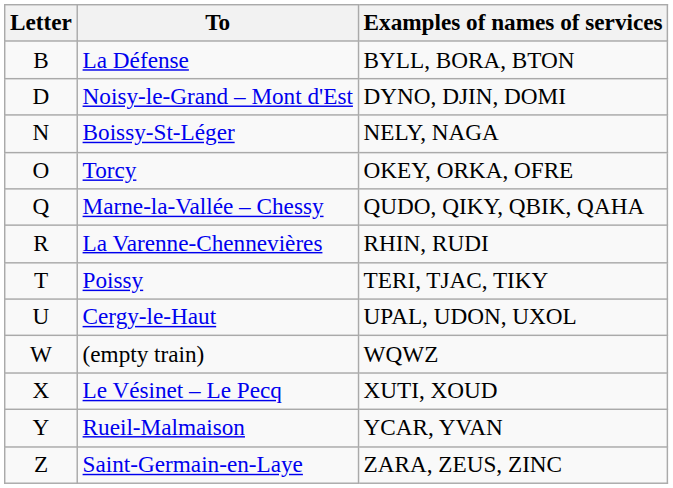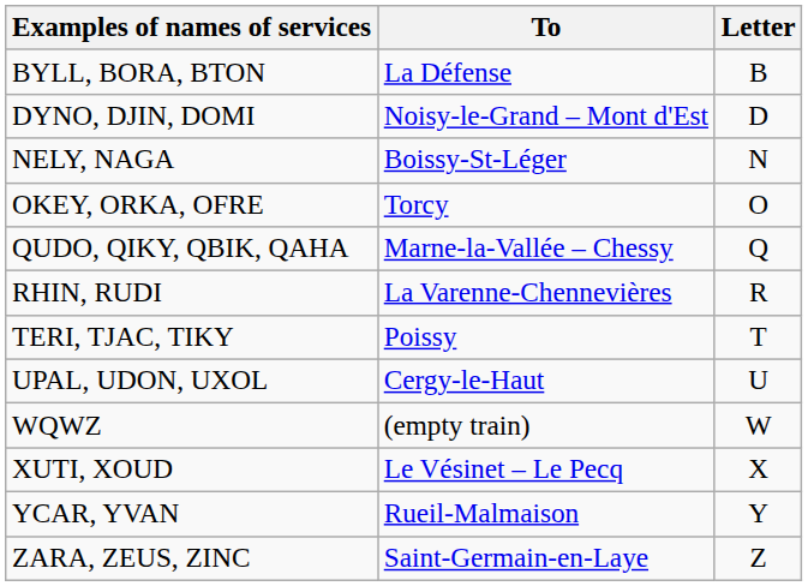 <table class="wikitable" align="center">
 <tr>
+<th>Examples of names of services</th>
+<th>To</th>
 <th>Letter</th>
-<th>To</th>
-<th>Examples of names of services</th>
 </tr>
 <tr>
+<td>BYLL, BORA, BTON</td>
+<td><a href='#'>La Défense</a></td>
 <td align="center">B</td>
-<td><a href='#'>La Défense</a></td>
-<td>BYLL, BORA, BTON</td>
 </tr>
 <tr>
+<td>DYNO, DJIN, DOMI</td>
+<td><a href='#'>Noisy-le-Grand – Mont d'Est</a></td>
 <td align="center">D</td>
-<td><a href='#'>Noisy-le-Grand – Mont d'Est</a></td>
-<td>DYNO, DJIN, DOMI</td>
 </tr>
 <tr>
+<td>NELY, NAGA</td>
+<td><a href='#'>Boissy-St-Léger</a></td>
 <td align="center">N</td>
-<td><a href='#'>Boissy-St-Léger</a></td>
-<td>NELY, NAGA</td>
 </tr>
 <tr>
+<td>OKEY, ORKA, OFRE</td>
+<td><a href='#'>Torcy</a></td>
 <td align="center">O</td>
-<td><a href='#'>Torcy</a></td>
-<td>OKEY, ORKA, OFRE</td>
 </tr>
 <tr>
+<td>QUDO, QIKY, QBIK, QAHA</td>
+<td><a href='#'>Marne-la-Vallée – Chessy</a></td>
 <td align="center">Q</td>
-<td><a href='#'>Marne-la-Vallée – Chessy</a></td>
-<td>QUDO, QIKY, QBIK, QAHA</td>
 </tr>
 <tr>
+<td>RHIN, RUDI</td>
+<td><a href='#'>La Varenne-Chennevières</a></td>
 <td align="center">R</td>
-<td><a href='#'>La Varenne-Chennevières</a></td>
-<td>RHIN, RUDI</td>
 </tr>
 <tr>
+<td>TERI, TJAC, TIKY</td>
+<td><a href='#'>Poissy</a></td>
 <td align="center">T</td>
-<td><a href='#'>Poissy</a></td>
-<td>TERI, TJAC, TIKY</td>
 </tr>
 <tr>
+<td>UPAL, UDON, UXOL</td>
+<td><a href='#'>Cergy-le-Haut</a></td>
 <td align="center">U</td>
-<td><a href='#'>Cergy-le-Haut</a></td>
-<td>UPAL, UDON, UXOL</td>
 </tr>
 <tr>
+<td>WQWZ</td>
+<td>(empty train)</td>
 <td align="center">W</td>
-<td>(empty train)</td>
-<td>WQWZ</td>
 </tr>
 <tr>
+<td>XUTI, XOUD</td>
+<td><a href='#'>Le Vésinet – Le Pecq</a></td>
 <td align="center">X</td>
-<td><a href='#'>Le Vésinet – Le Pecq</a></td>
-<td>XUTI, XOUD</td>
 </tr>
 <tr>
+<td>YCAR, YVAN</td>
+<td><a href='#'>Rueil-Malmaison</a></td>
 <td align="center">Y</td>
-<td><a href='#'>Rueil-Malmaison</a></td>
-<td>YCAR, YVAN</td>
 </tr>
 <tr>
+<td>ZARA, ZEUS, ZINC</td>
+<td><a href='#'>Saint-Germain-en-Laye</a></td>
 <td align="center">Z</td>
-<td><a href='#'>Saint-Germain-en-Laye</a></td>
-<td>ZARA, ZEUS, ZINC</td>
 </tr>
 </table>
